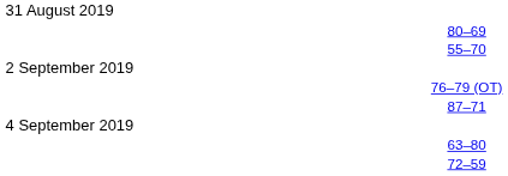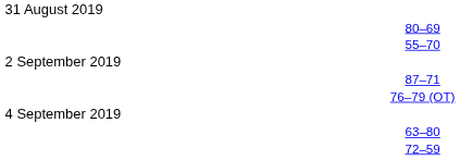 <table style="width:100%;" cellspacing="1">
 <tr>
 <th width=25%></th>
 <th width=2%></th>
 <th width=6%></th>
 <th width=2%></th>
 <th width=25%></th>
 </tr>
 <tr>
 <td>31 August 2019</td>
 </tr>
 <tr style=font-size:90%>
 <td align=right></td>
 <td></td>
 <td align=center><a href='#'>80–69</a></td>
 <td></td>
 <td></td>
 <td></td>
 </tr>
 <tr style=font-size:90%>
 <td align=right></td>
 <td></td>
 <td align=center><a href='#'>55–70</a></td>
 <td></td>
 <td></td>
 <td></td>
 </tr>
 <tr>
 <td>2 September 2019</td>
 </tr>
 <tr style=font-size:90%>
 <td align=right></td>
 <td></td>
-<td align=center><a href='#'>76–79 (OT)</a></td>
+<td align=center><a href='#'>87–71</a></td>
 <td></td>
 <td></td>
 <td></td>
 </tr>
 <tr style=font-size:90%>
 <td align=right></td>
 <td></td>
-<td align=center><a href='#'>87–71</a></td>
+<td align=center><a href='#'>76–79 (OT)</a></td>
 <td></td>
 <td></td>
 <td></td>
 </tr>
 <tr>
 <td>4 September 2019</td>
 </tr>
 <tr style=font-size:90%>
 <td align=right></td>
 <td></td>
 <td align=center><a href='#'>63–80</a></td>
 <td></td>
 <td></td>
 <td></td>
 </tr>
 <tr style=font-size:90%>
 <td align=right></td>
 <td></td>
 <td align=center><a href='#'>72–59</a></td>
 <td></td>
 <td></td>
 <td></td>
 </tr>
 </table>
